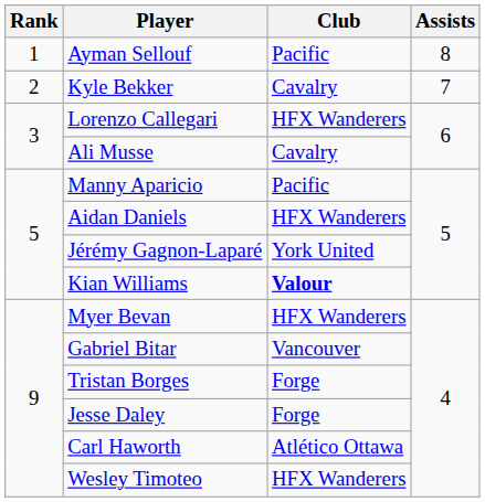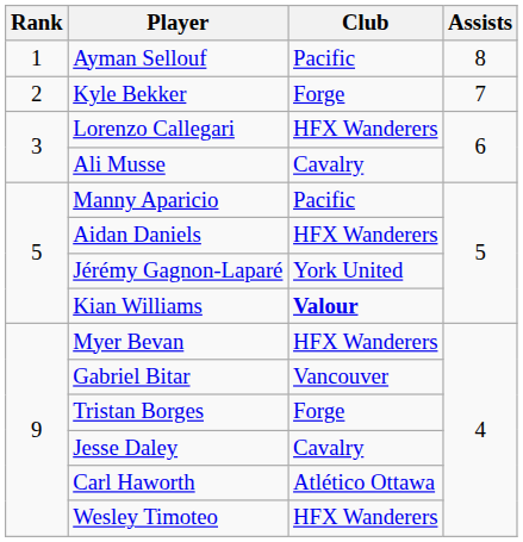 <table class="wikitable">
 <tr>
 <th>Rank</th>
 <th>Player</th>
 <th>Club</th>
 <th>Assists</th>
 </tr>
 <tr>
 <td style="text-align:center" rowspan="1">1</td>
 <td> <a href='#'>Ayman Sellouf</a></td>
 <td><a href='#'>Pacific</a></td>
 <td style="text-align:center" rowspan="1">8</td>
 </tr>
 <tr>
 <td style="text-align:center" rowspan="1">2</td>
 <td> <a href='#'>Kyle Bekker</a></td>
-<td><a href='#'>Cavalry</a></td>
+<td><a href='#'>Forge</a></td>
 <td style="text-align:center" rowspan="1">7</td>
 </tr>
 <tr>
 <td style="text-align:center" rowspan="2">3</td>
 <td> <a href='#'>Lorenzo Callegari</a></td>
 <td><a href='#'>HFX Wanderers</a></td>
 <td style="text-align:center" rowspan="2">6</td>
 </tr>
 <tr>
 <td> <a href='#'>Ali Musse</a></td>
 <td><a href='#'>Cavalry</a></td>
 </tr>
 <tr>
 <td style="text-align:center" rowspan="4">5</td>
 <td> <a href='#'>Manny Aparicio</a></td>
 <td><a href='#'>Pacific</a></td>
 <td style="text-align:center" rowspan="4">5</td>
 </tr>
 <tr>
 <td> <a href='#'>Aidan Daniels</a></td>
 <td><a href='#'>HFX Wanderers</a></td>
 </tr>
 <tr>
 <td> <a href='#'>Jérémy Gagnon-Laparé</a></td>
 <td><a href='#'>York United</a></td>
 </tr>
 <tr>
 <td> <a href='#'>Kian Williams</a></td>
 <td><strong><a href='#'>Valour</a></strong></td>
 </tr>
 <tr>
 <td style="text-align:center" rowspan="6">9</td>
 <td> <a href='#'>Myer Bevan</a></td>
 <td><a href='#'>HFX Wanderers</a></td>
 <td style="text-align:center" rowspan="6">4</td>
 </tr>
 <tr>
 <td> <a href='#'>Gabriel Bitar</a></td>
 <td><a href='#'>Vancouver</a></td>
 </tr>
 <tr>
 <td> <a href='#'>Tristan Borges</a></td>
 <td><a href='#'>Forge</a></td>
 </tr>
 <tr>
 <td> <a href='#'>Jesse Daley</a></td>
-<td><a href='#'>Forge</a></td>
+<td><a href='#'>Cavalry</a></td>
 </tr>
 <tr>
 <td> <a href='#'>Carl Haworth</a></td>
 <td><a href='#'>Atlético Ottawa</a></td>
 </tr>
 <tr>
 <td> <a href='#'>Wesley Timoteo</a></td>
 <td><a href='#'>HFX Wanderers</a></td>
 </tr>
 </table>
